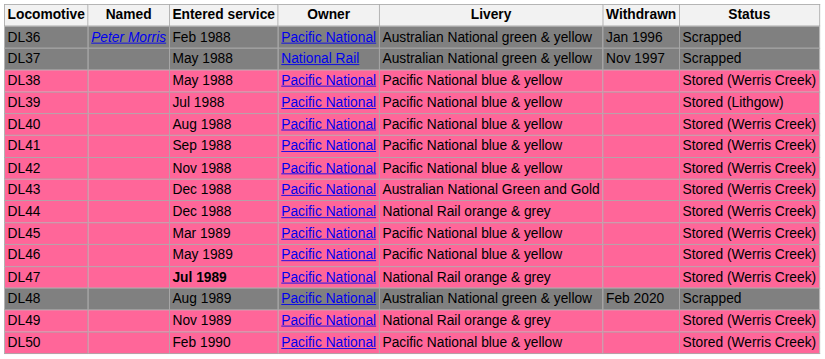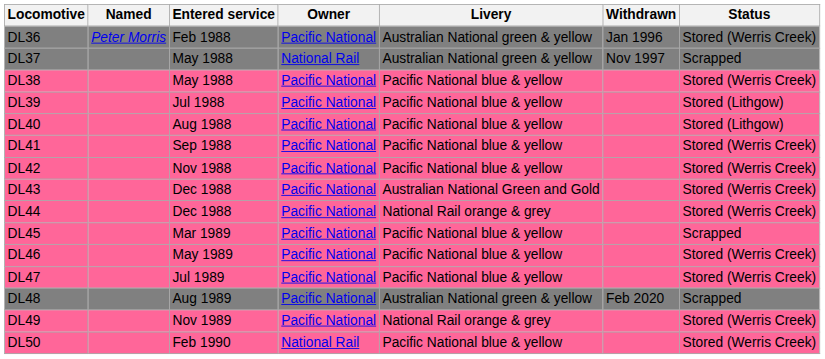 <table class="wikitable">
 <tr>
 <th>Locomotive</th>
 <th>Named</th>
 <th>Entered service</th>
 <th>Owner</th>
 <th>Livery</th>
 <th>Withdrawn</th>
 <th>Status</th>
 </tr>
 <tr bgcolor=#808080>
 <td>DL36</td>
 <td><em><a href='#'>Peter Morris</a></em></td>
 <td>Feb 1988</td>
 <td><a href='#'>Pacific National</a></td>
 <td>Australian National green & yellow</td>
 <td>Jan 1996</td>
-<td>Scrapped</td>
+<td>Stored (Werris Creek)</td>
 </tr>
 <tr bgcolor="#808080">
 <td>DL37</td>
 <td></td>
 <td>May 1988</td>
 <td><a href='#'>National Rail</a></td>
 <td>Australian National green & yellow</td>
 <td>Nov 1997</td>
 <td>Scrapped</td>
 </tr>
 <tr bgcolor=#FF6699>
 <td>DL38</td>
 <td></td>
 <td>May 1988</td>
 <td><a href='#'>Pacific National</a></td>
 <td>Pacific National blue & yellow</td>
 <td></td>
 <td>Stored (Werris Creek)</td>
 </tr>
 <tr bgcolor=#FF6699>
 <td>DL39</td>
 <td></td>
 <td>Jul 1988</td>
 <td><a href='#'>Pacific National</a></td>
 <td>Pacific National blue & yellow</td>
 <td></td>
 <td>Stored (Lithgow)</td>
 </tr>
 <tr bgcolor=#FF6699>
 <td>DL40</td>
 <td></td>
 <td>Aug 1988</td>
 <td><a href='#'>Pacific National</a></td>
 <td>Pacific National blue & yellow</td>
 <td></td>
-<td>Stored (Werris Creek)</td>
+<td>Stored (Lithgow)</td>
 </tr>
 <tr bgcolor=#FF6699>
 <td>DL41</td>
 <td></td>
 <td>Sep 1988</td>
 <td><a href='#'>Pacific National</a></td>
 <td>Pacific National blue & yellow</td>
 <td></td>
 <td>Stored (Werris Creek)</td>
 </tr>
 <tr bgcolor=#FF6699>
 <td>DL42</td>
 <td></td>
 <td>Nov 1988</td>
 <td><a href='#'>Pacific National</a></td>
 <td>Pacific National blue & yellow</td>
 <td></td>
 <td>Stored (Werris Creek)</td>
 </tr>
 <tr bgcolor=#FF6699>
 <td>DL43</td>
 <td></td>
 <td>Dec 1988</td>
 <td><a href='#'>Pacific National</a></td>
 <td>Australian National Green and Gold</td>
 <td></td>
 <td>Stored (Werris Creek)</td>
 </tr>
 <tr bgcolor=#FF6699>
 <td>DL44</td>
 <td></td>
 <td>Dec 1988</td>
 <td><a href='#'>Pacific National</a></td>
 <td>National Rail orange & grey</td>
 <td></td>
 <td>Stored (Werris Creek)</td>
 </tr>
 <tr bgcolor=#FF6699>
 <td>DL45</td>
 <td></td>
 <td>Mar 1989</td>
 <td><a href='#'>Pacific National</a></td>
 <td>Pacific National blue & yellow</td>
 <td></td>
-<td>Stored (Werris Creek)</td>
+<td>Scrapped</td>
 </tr>
 <tr bgcolor=#FF6699>
 <td>DL46</td>
 <td></td>
 <td>May 1989</td>
 <td><a href='#'>Pacific National</a></td>
 <td>Pacific National blue & yellow</td>
 <td></td>
 <td>Stored (Werris Creek)</td>
 </tr>
 <tr bgcolor=#FF6699>
 <td>DL47</td>
 <td></td>
-<td><strong>Jul 1989</strong></td>
+<td>Jul 1989</td>
 <td><a href='#'>Pacific National</a></td>
-<td>National Rail orange & grey</td>
+<td>Pacific National blue & yellow</td>
 <td></td>
 <td>Stored (Werris Creek)</td>
 </tr>
 <tr bgcolor=#808080>
 <td>DL48</td>
 <td></td>
 <td>Aug 1989</td>
 <td><a href='#'>Pacific National</a></td>
 <td>Australian National green & yellow</td>
 <td>Feb 2020</td>
 <td>Scrapped</td>
 </tr>
 <tr bgcolor=#FF6699>
 <td>DL49</td>
 <td></td>
 <td>Nov 1989</td>
 <td><a href='#'>Pacific National</a></td>
 <td>National Rail orange & grey</td>
 <td></td>
 <td>Stored (Werris Creek)</td>
 </tr>
 <tr bgcolor=#FF6699>
 <td>DL50</td>
 <td></td>
 <td>Feb 1990</td>
-<td><a href='#'>Pacific National</a></td>
+<td><a href='#'>National Rail</a></td>
 <td>Pacific National blue & yellow</td>
 <td></td>
 <td>Stored (Werris Creek)</td>
 </tr>
 </table>
